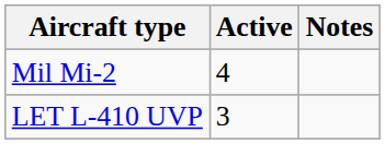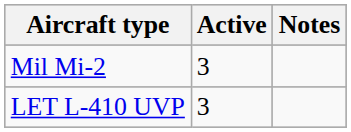 <table class="wikitable sortable">
 <tr>
 <th>Aircraft type</th>
 <th>Active</th>
 <th>Notes</th>
 </tr>
 <tr>
 <td><a href='#'>Mil Mi-2</a></td>
-<td>4</td>
+<td>3</td>
 <td></td>
 </tr>
 <tr>
 <td><a href='#'>LET L-410 UVP</a></td>
 <td>3</td>
 <td></td>
 </tr>
 </table>
